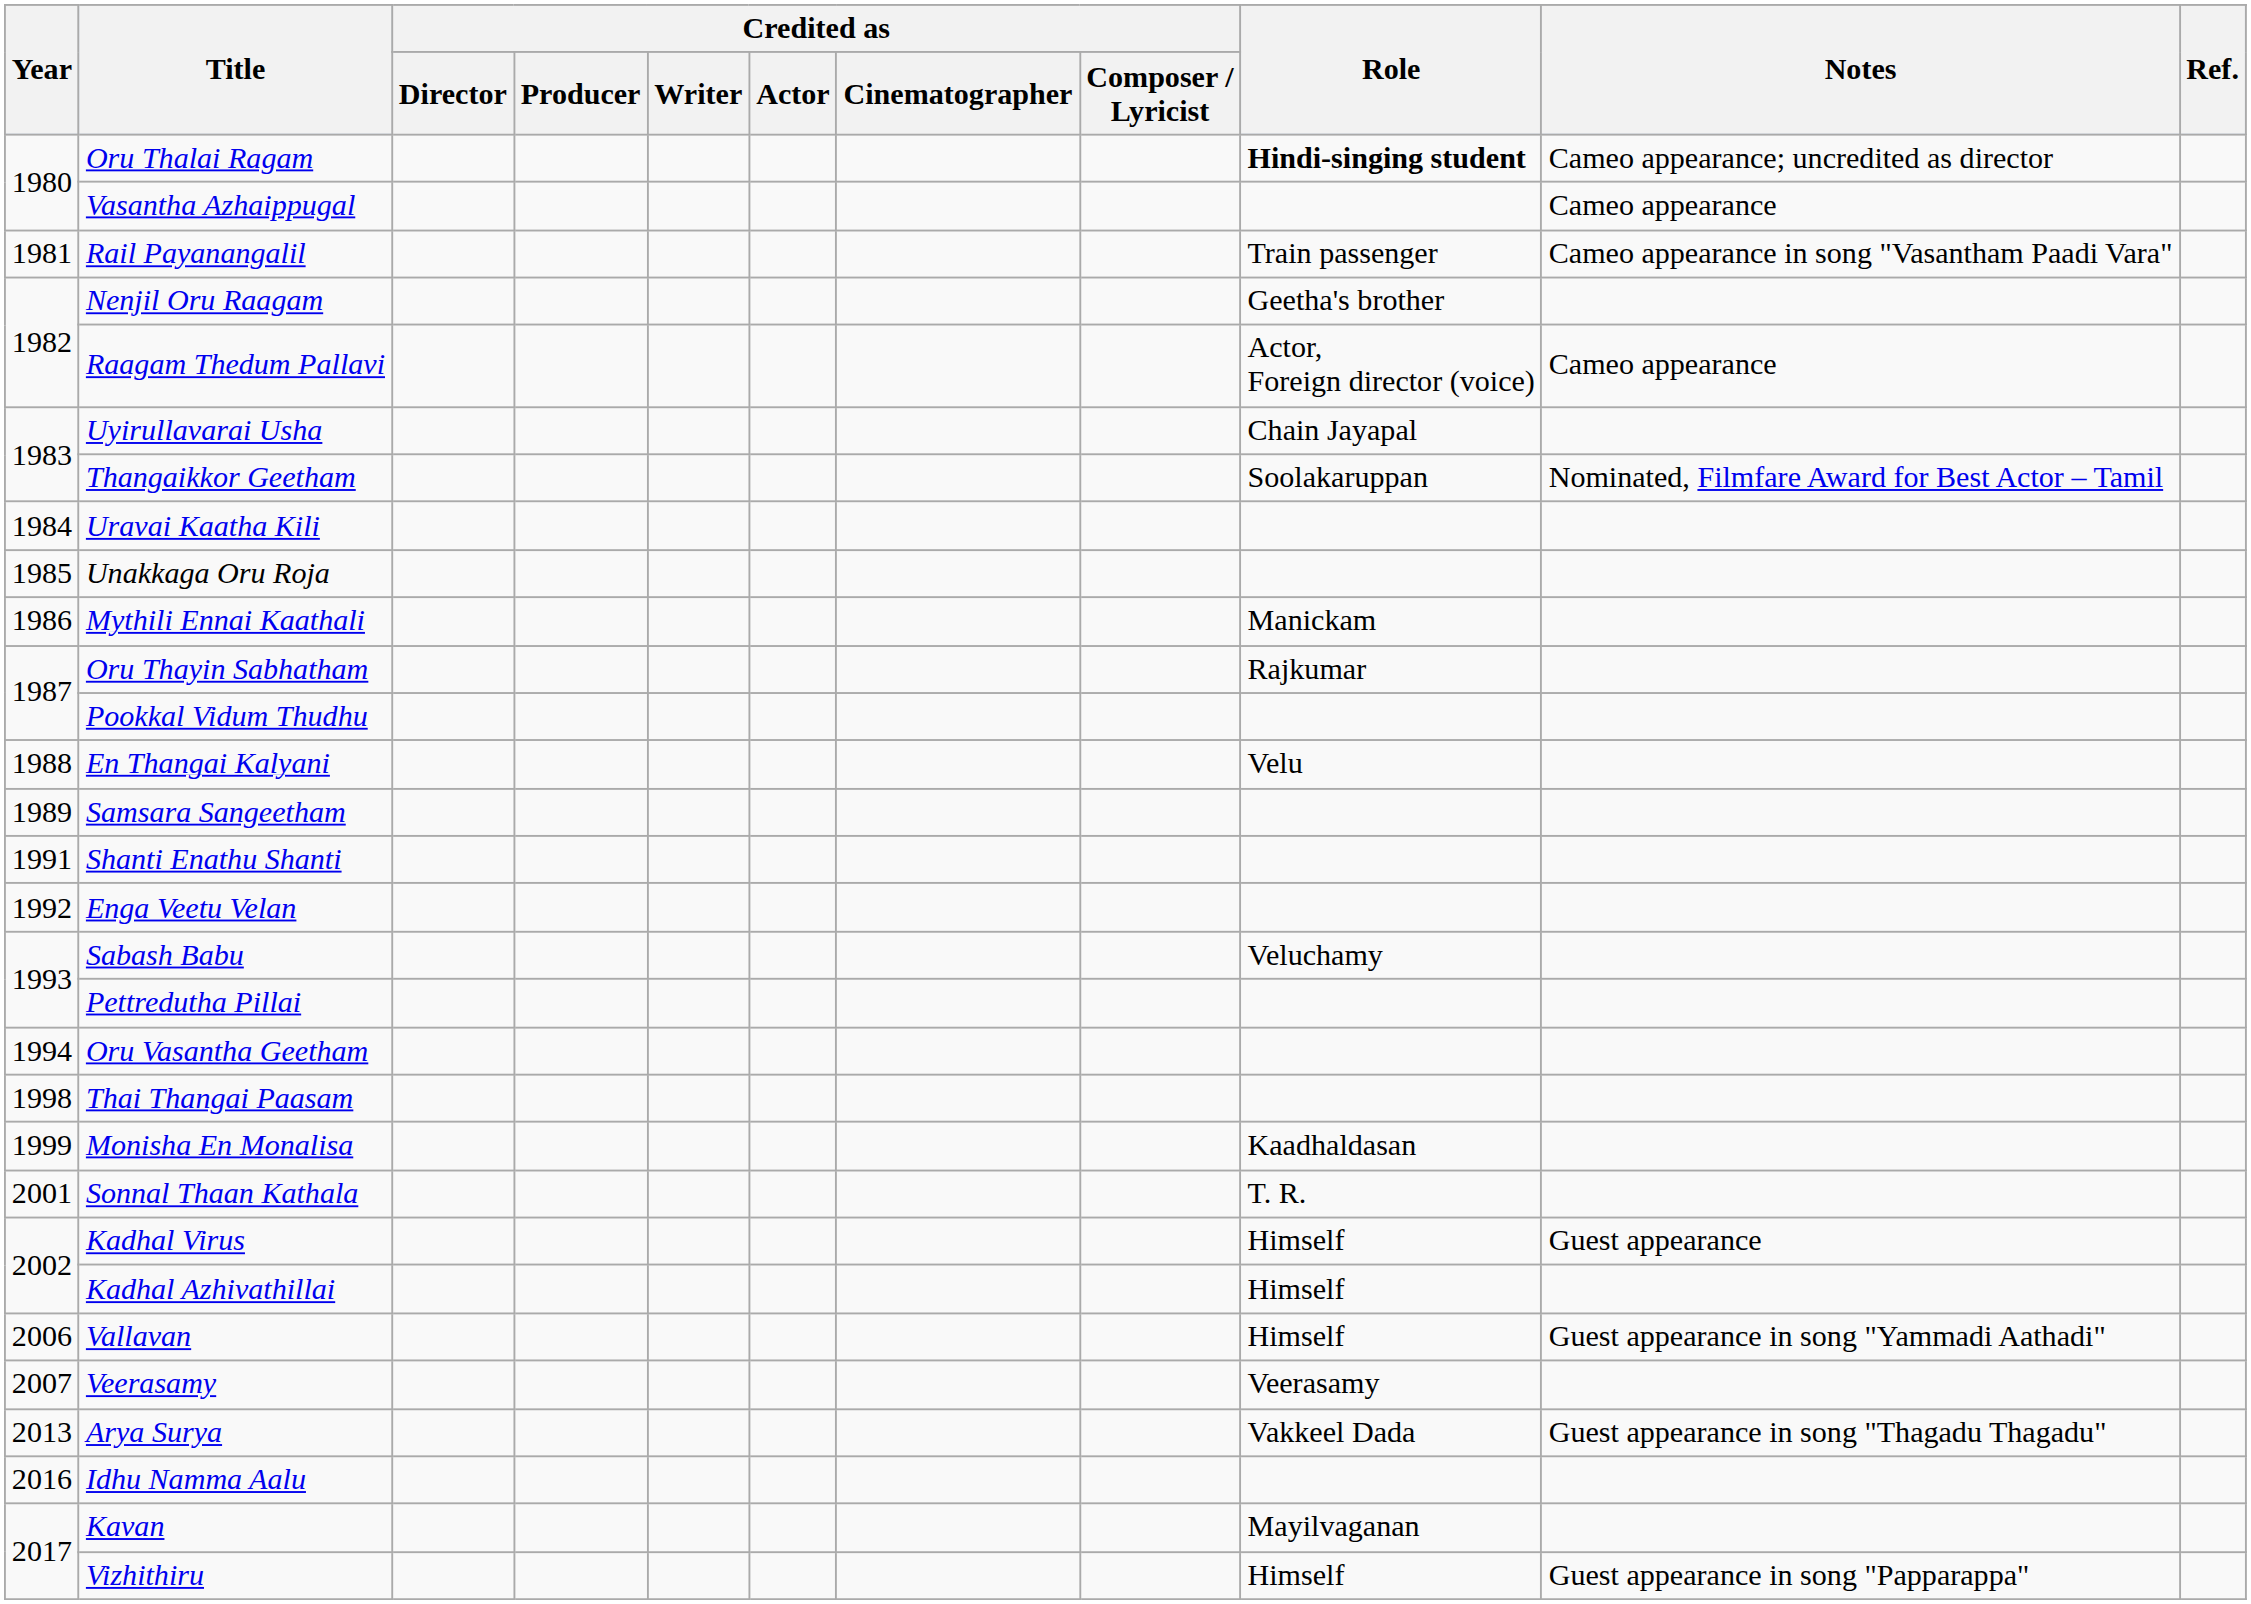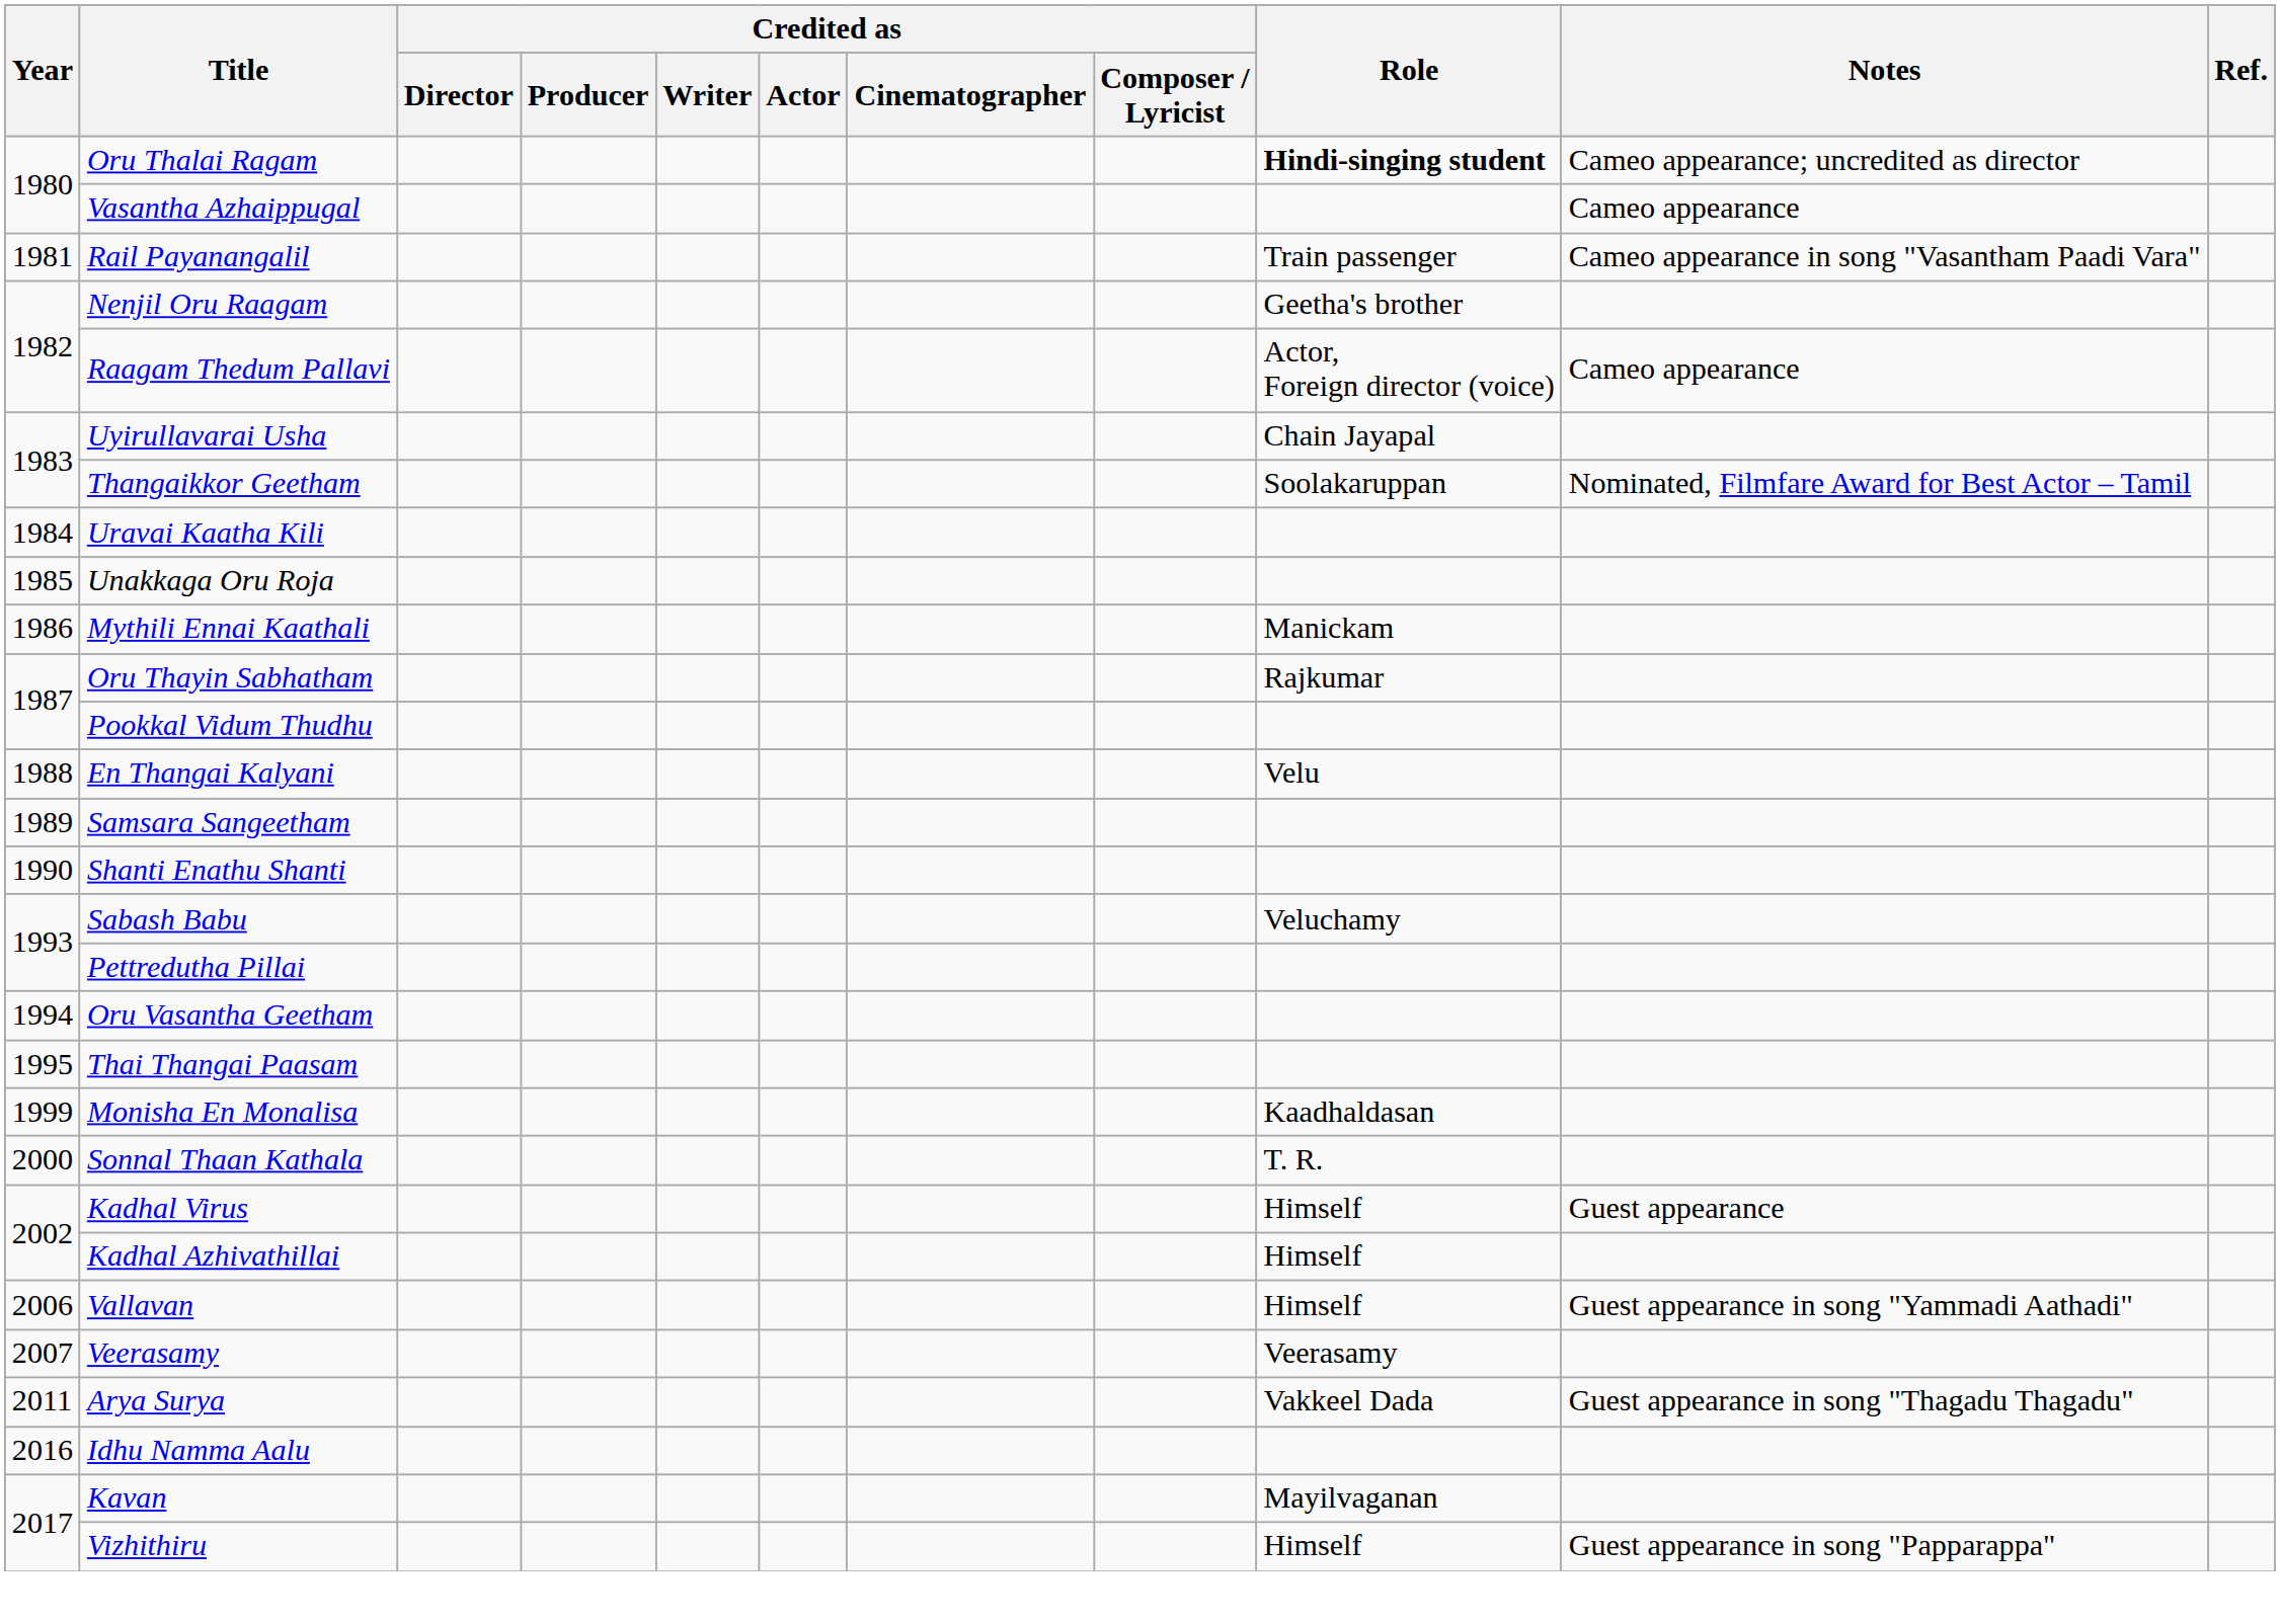 <table class="wikitable">
 <tr style="background:#B0C4DE; text-align:center;">
 <th rowspan="2" scope="col">Year</th>
 <th rowspan="2" scope="col">Title</th>
 <th colspan="6" scope="col">Credited as</th>
 <th rowspan="2" scope="col">Role</th>
 <th rowspan="2" class="unsortable" scope="col">Notes</th>
 <th rowspan="2">Ref.</th>
 </tr>
 <tr>
 <th>Director</th>
 <th>Producer</th>
 <th>Writer</th>
 <th>Actor</th>
 <th>Cinematographer</th>
 <th>Composer /<br>Lyricist</th>
 </tr>
 <tr>
 <td rowspan="2">1980</td>
 <td><em><a href='#'>Oru Thalai Ragam</a></em></td>
 <td></td>
 <td></td>
 <td></td>
 <td></td>
 <td></td>
 <td></td>
 <td><strong>Hindi-singing student</strong></td>
 <td>Cameo appearance; uncredited as director</td>
 <td style="text-align:center;"></td>
 </tr>
 <tr>
 <td><em><a href='#'>Vasantha Azhaippugal</a></em></td>
 <td></td>
 <td></td>
 <td></td>
 <td></td>
 <td></td>
 <td></td>
 <td></td>
 <td>Cameo appearance</td>
 <td></td>
 </tr>
 <tr>
 <td>1981</td>
 <td><em><a href='#'>Rail Payanangalil</a> </em></td>
 <td></td>
 <td></td>
 <td></td>
 <td></td>
 <td></td>
 <td></td>
 <td>Train passenger</td>
 <td>Cameo appearance in song "Vasantham Paadi Vara"</td>
 <td style="text-align:center;"></td>
 </tr>
 <tr>
 <td rowspan="2">1982</td>
 <td><em><a href='#'>Nenjil Oru Raagam</a></em></td>
 <td></td>
 <td></td>
 <td></td>
 <td></td>
 <td></td>
 <td></td>
 <td>Geetha's brother</td>
 <td></td>
 <td></td>
 </tr>
 <tr>
 <td><em><a href='#'>Raagam Thedum Pallavi</a></em></td>
 <td></td>
 <td></td>
 <td></td>
 <td></td>
 <td></td>
 <td></td>
 <td>Actor,<br> Foreign director (voice)</td>
 <td>Cameo appearance</td>
 <td></td>
 </tr>
 <tr>
 <td rowspan="2">1983</td>
 <td><em><a href='#'>Uyirullavarai Usha</a></em></td>
 <td></td>
 <td></td>
 <td></td>
 <td></td>
 <td></td>
 <td></td>
 <td>Chain Jayapal</td>
 <td></td>
 <td></td>
 </tr>
 <tr>
 <td><em><a href='#'>Thangaikkor Geetham</a></em></td>
 <td></td>
 <td></td>
 <td></td>
 <td></td>
 <td></td>
 <td></td>
 <td>Soolakaruppan</td>
 <td>Nominated, <a href='#'>Filmfare Award for Best Actor – Tamil</a></td>
 <td></td>
 </tr>
 <tr>
 <td>1984</td>
 <td><em><a href='#'>Uravai Kaatha Kili</a></em></td>
 <td></td>
 <td></td>
 <td></td>
 <td></td>
 <td></td>
 <td></td>
 <td></td>
 <td></td>
 <td></td>
 </tr>
 <tr>
 <td>1985</td>
 <td><em>Unakkaga Oru Roja</em></td>
 <td></td>
 <td></td>
 <td></td>
 <td></td>
 <td></td>
 <td></td>
 <td></td>
 <td></td>
 <td></td>
 </tr>
 <tr>
 <td>1986</td>
 <td><em><a href='#'>Mythili Ennai Kaathali</a></em></td>
 <td></td>
 <td></td>
 <td></td>
 <td></td>
 <td></td>
 <td></td>
 <td>Manickam</td>
 <td></td>
 <td></td>
 </tr>
 <tr>
 <td rowspan="2">1987</td>
 <td><em><a href='#'>Oru Thayin Sabhatham</a></em></td>
 <td></td>
 <td></td>
 <td></td>
 <td></td>
 <td></td>
 <td></td>
 <td>Rajkumar</td>
 <td></td>
 <td></td>
 </tr>
 <tr>
 <td><em><a href='#'>Pookkal Vidum Thudhu</a></em></td>
 <td></td>
 <td></td>
 <td></td>
 <td></td>
 <td></td>
 <td></td>
 <td></td>
 <td></td>
 <td></td>
 </tr>
 <tr>
 <td>1988</td>
 <td><em><a href='#'>En Thangai Kalyani</a></em></td>
 <td></td>
 <td></td>
 <td></td>
 <td></td>
 <td></td>
 <td></td>
 <td>Velu</td>
 <td></td>
 <td></td>
 </tr>
 <tr>
 <td>1989</td>
 <td><em><a href='#'>Samsara Sangeetham</a></em></td>
 <td></td>
 <td></td>
 <td></td>
 <td></td>
 <td></td>
 <td></td>
 <td></td>
 <td></td>
 <td></td>
 </tr>
 <tr>
-<td>1991</td>
+<td>1990</td>
 <td><em><a href='#'>Shanti Enathu Shanti</a></em></td>
-<td></td>
-<td></td>
-<td></td>
-<td></td>
-<td></td>
-<td></td>
-<td></td>
-<td></td>
-<td></td>
-</tr>
-<tr>
-<td>1992</td>
-<td><em><a href='#'>Enga Veetu Velan</a></em></td>
 <td></td>
 <td></td>
 <td></td>
 <td></td>
 <td></td>
 <td></td>
 <td></td>
 <td></td>
 <td></td>
 </tr>
 <tr>
 <td rowspan="2">1993</td>
 <td><em><a href='#'>Sabash Babu</a></em></td>
 <td></td>
 <td></td>
 <td></td>
 <td></td>
 <td></td>
 <td></td>
 <td>Veluchamy</td>
 <td></td>
 <td style="text-align:center;"></td>
 </tr>
 <tr>
 <td><em><a href='#'>Pettredutha Pillai</a></em></td>
 <td></td>
 <td></td>
 <td></td>
 <td></td>
 <td></td>
 <td></td>
 <td></td>
 <td></td>
 <td></td>
 </tr>
 <tr>
 <td>1994</td>
 <td><em><a href='#'>Oru Vasantha Geetham</a></em></td>
 <td></td>
 <td></td>
 <td></td>
 <td></td>
 <td></td>
 <td></td>
 <td></td>
 <td></td>
 <td></td>
 </tr>
 <tr>
-<td>1998</td>
+<td>1995</td>
 <td><em><a href='#'>Thai Thangai Paasam</a></em></td>
 <td></td>
 <td></td>
 <td></td>
 <td></td>
 <td></td>
 <td></td>
 <td></td>
 <td></td>
 <td></td>
 </tr>
 <tr>
 <td>1999</td>
 <td><em><a href='#'>Monisha En Monalisa</a></em></td>
 <td></td>
 <td></td>
 <td></td>
 <td></td>
 <td></td>
 <td></td>
 <td>Kaadhaldasan</td>
 <td></td>
 <td></td>
 </tr>
 <tr>
-<td>2001</td>
+<td>2000</td>
 <td><em><a href='#'>Sonnal Thaan Kathala</a></em></td>
 <td></td>
 <td></td>
 <td></td>
 <td></td>
 <td></td>
 <td></td>
 <td>T. R.</td>
 <td></td>
 <td></td>
 </tr>
 <tr>
 <td rowspan="2">2002</td>
 <td><em><a href='#'>Kadhal Virus</a></em></td>
 <td></td>
 <td></td>
 <td></td>
 <td></td>
 <td></td>
 <td></td>
 <td>Himself</td>
 <td>Guest appearance</td>
 <td></td>
 </tr>
 <tr>
 <td><em><a href='#'>Kadhal Azhivathillai</a></em></td>
 <td></td>
 <td></td>
 <td></td>
 <td></td>
 <td></td>
 <td></td>
 <td>Himself</td>
 <td></td>
 <td></td>
 </tr>
 <tr>
 <td>2006</td>
 <td><em><a href='#'>Vallavan</a></em></td>
 <td></td>
 <td></td>
 <td></td>
 <td></td>
 <td></td>
 <td></td>
 <td>Himself</td>
 <td>Guest appearance in song "Yammadi Aathadi"</td>
 <td></td>
 </tr>
 <tr>
 <td>2007</td>
 <td><em><a href='#'>Veerasamy</a></em></td>
 <td></td>
 <td></td>
 <td></td>
 <td></td>
 <td></td>
 <td></td>
 <td>Veerasamy</td>
 <td></td>
 <td></td>
 </tr>
 <tr>
-<td>2013</td>
+<td>2011</td>
 <td><em><a href='#'>Arya Surya</a></em></td>
 <td></td>
 <td></td>
 <td></td>
 <td></td>
 <td></td>
 <td></td>
 <td>Vakkeel Dada</td>
 <td>Guest appearance in song "Thagadu Thagadu"</td>
 <td style="text-align:center;"></td>
 </tr>
 <tr>
 <td>2016</td>
 <td><em><a href='#'>Idhu Namma Aalu</a></em></td>
 <td></td>
 <td></td>
 <td></td>
 <td></td>
 <td></td>
 <td></td>
 <td></td>
 <td></td>
 <td></td>
 </tr>
 <tr>
 <td rowspan="2">2017</td>
 <td><em><a href='#'>Kavan</a></em></td>
 <td></td>
 <td></td>
 <td></td>
 <td></td>
 <td></td>
 <td></td>
 <td>Mayilvaganan</td>
 <td></td>
 <td></td>
 </tr>
 <tr>
 <td><em><a href='#'>Vizhithiru</a></em></td>
 <td></td>
 <td></td>
 <td></td>
 <td></td>
 <td></td>
 <td></td>
 <td>Himself</td>
 <td>Guest appearance in song "Papparappa"</td>
 <td></td>
 </tr>
 </table>
